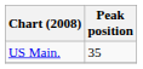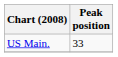 <table class="wikitable sortable plainrowheaders">
 <tr>
 <th scope="col">Chart (2008)</th>
 <th scope="col">Peak<br>position</th>
 </tr>
 <tr>
 <td><a href='#'>US Main.</a></td>
-<td>35</td>
+<td>33</td>
 </tr>
 <tr>
 </tr>
 </table>
